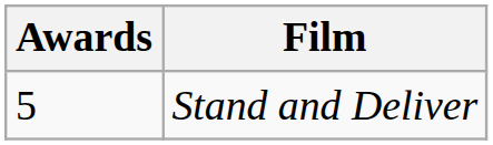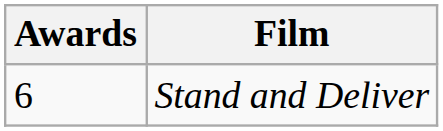 <table class="wikitable">
 <tr>
 <th>Awards</th>
 <th>Film</th>
 </tr>
 <tr>
-<td>5</td>
+<td>6</td>
 <td><em>Stand and Deliver</em></td>
 </tr>
 </table>
